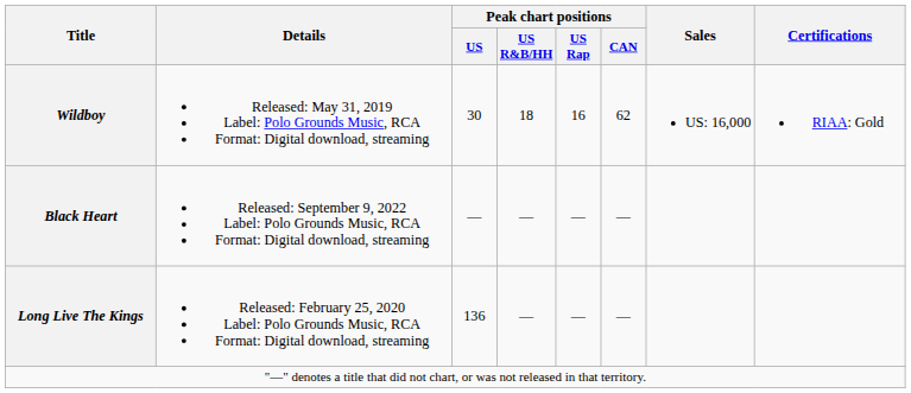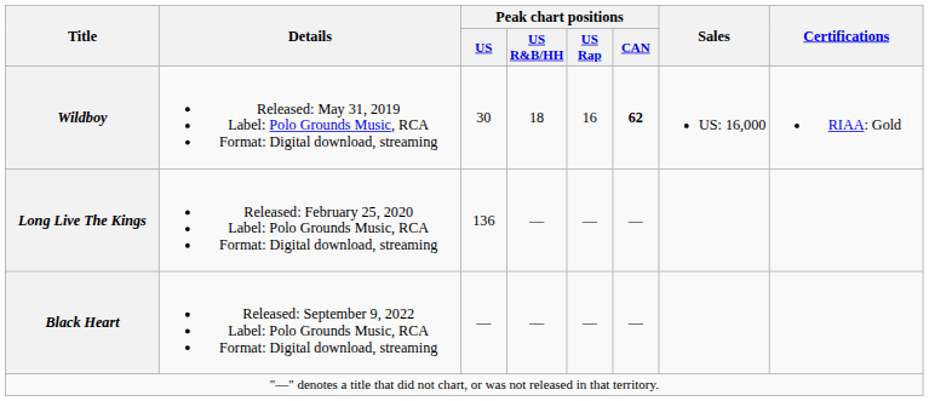 <table class="wikitable plainrowheaders" style="text-align:center">
 <tr>
 <th scope="col" rowspan="2" style="width:10em">Title</th>
 <th scope="col" rowspan="2" style="width:20em">Details</th>
 <th colspan="4" scope="col">Peak chart positions</th>
 <th rowspan="2">Sales</th>
 <th rowspan="2" scope="col" style="width:10em;"><a href='#'>Certifications</a></th>
 </tr>
 <tr>
 <th scope="col" style="width:3em;font-size:90%;"><a href='#'>US</a><br></th>
 <th scope="col" style="width:3em;font-size:90%;"><a href='#'>US</a><br><a href='#'>R&B/HH</a><br></th>
 <th scope="col" style="width:3em;font-size:90%;"><a href='#'>US</a><br><a href='#'>Rap</a><br></th>
 <th scope="col" style="width:3em;font-size:90%;"><a href='#'>CAN</a><br></th>
 </tr>
 <tr>
 <th scope="row"><em>Wildboy</em></th>
 <td><br><ul><li>Released: May 31, 2019</li><li>Label: <a href='#'>Polo Grounds Music</a>, RCA</li><li>Format: Digital download, streaming</li></ul></td>
 <td>30</td>
 <td>18</td>
 <td>16</td>
-<td>62</td>
+<td><strong>62</strong></td>
 <td><br><ul><li>US: 16,000</li></ul></td>
 <td><br><ul><li><a href='#'>RIAA</a>: Gold</li></ul></td>
+</tr>
+<tr>
+<th scope="row"><em>Long Live The Kings</em></th>
+<td><br><ul><li>Released: February 25, 2020</li><li>Label: Polo Grounds Music, RCA</li><li>Format: Digital download, streaming</li></ul></td>
+<td>136</td>
+<td>—</td>
+<td>—</td>
+<td>—</td>
+<td></td>
+<td></td>
 </tr>
 <tr>
 <th scope="row"><em>Black Heart</em></th>
 <td><br><ul><li>Released: September 9, 2022</li><li>Label: Polo Grounds Music, RCA</li><li>Format: Digital download, streaming</li></ul></td>
 <td>—</td>
 <td>—</td>
 <td>—</td>
 <td>—</td>
 <td></td>
 <td></td>
 </tr>
 <tr>
-<th scope="row"><em>Long Live The Kings</em></th>
-<td><br><ul><li>Released: February 25, 2020</li><li>Label: Polo Grounds Music, RCA</li><li>Format: Digital download, streaming</li></ul></td>
-<td>136</td>
-<td>—</td>
-<td>—</td>
-<td>—</td>
-<td></td>
-<td></td>
-</tr>
-<tr>
 <td colspan="8" style="font-size:90%">"—" denotes a title that did not chart, or was not released in that territory.</td>
 </tr>
 </table>
